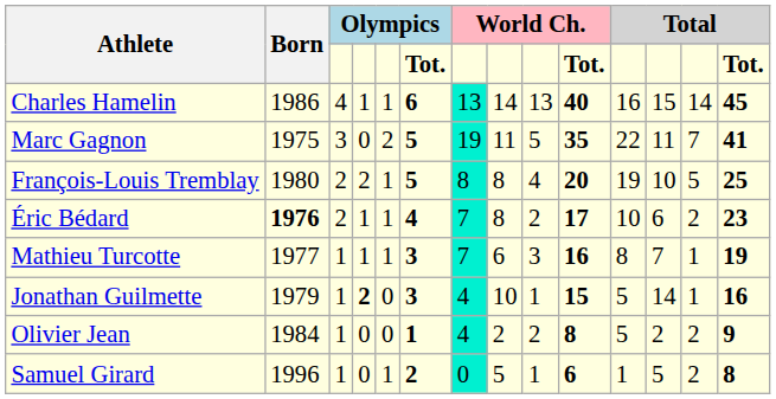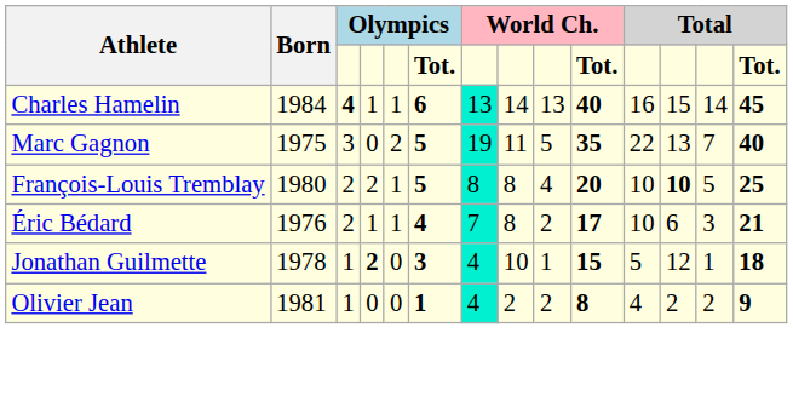 <table class="wikitable" style="background-color:#ffffdf">
 <tr text-align="center" bgcolor="#efefef">
 <th rowspan=2>Athlete</th>
 <th rowspan=2>Born</th>
 <th colspan=4; style="background-color:lightblue">Olympics</th>
 <th colspan=4; style="background-color:lightpink">World Ch.</th>
 <th colspan=4; style="background-color:lightgrey">Total</th>
 </tr>
 <tr>
 <td></td>
 <td></td>
 <td></td>
 <td><strong>Tot.</strong></td>
 <td></td>
 <td></td>
 <td></td>
 <td><strong>Tot.</strong></td>
 <td></td>
 <td></td>
 <td></td>
 <td><strong>Tot.</strong></td>
 </tr>
 <tr>
 <td align=left><a href='#'>Charles Hamelin</a></td>
-<td align=left>1986</td>
-<td>4</td>
+<td align=left>1984</td>
+<td><strong>4</strong></td>
 <td>1</td>
 <td>1</td>
 <td><strong>6</strong></td>
 <td style="background-color:#00f0D0">13</td>
 <td>14</td>
 <td>13</td>
 <td><strong>40</strong></td>
 <td>16</td>
 <td>15</td>
 <td>14</td>
 <td><strong>45</strong></td>
 </tr>
 <tr>
 <td align=left><a href='#'>Marc Gagnon</a></td>
 <td align=left>1975</td>
 <td>3</td>
 <td>0</td>
 <td>2</td>
 <td><strong>5</strong></td>
 <td style="background-color:#00f0D0">19</td>
 <td>11</td>
 <td>5</td>
 <td><strong>35</strong></td>
 <td>22</td>
-<td>11</td>
+<td>13</td>
 <td>7</td>
-<td><strong>41</strong></td>
+<td><strong>40</strong></td>
 </tr>
 <tr>
 <td align=left><a href='#'>François-Louis Tremblay</a></td>
 <td align=left>1980</td>
 <td>2</td>
 <td>2</td>
 <td>1</td>
 <td><strong>5</strong></td>
 <td style="background-color:#00f0D0">8</td>
 <td>8</td>
 <td>4</td>
 <td><strong>20</strong></td>
-<td>19</td>
 <td>10</td>
+<td><strong>10</strong></td>
 <td>5</td>
 <td><strong>25</strong></td>
 </tr>
 <tr>
 <td align=left><a href='#'>Éric Bédard</a></td>
-<td align=left><strong>1976</strong></td>
+<td align=left>1976</td>
 <td>2</td>
 <td>1</td>
 <td>1</td>
 <td><strong>4</strong></td>
 <td style="background-color:#00f0D0">7</td>
 <td>8</td>
 <td>2</td>
 <td><strong>17</strong></td>
 <td>10</td>
 <td>6</td>
-<td>2</td>
-<td><strong>23</strong></td>
-</tr>
-<tr>
-<td align=left><a href='#'>Mathieu Turcotte</a></td>
-<td align=left>1977</td>
-<td>1</td>
-<td>1</td>
-<td>1</td>
-<td><strong>3</strong></td>
-<td style="background-color:#00f0D0">7</td>
-<td>6</td>
 <td>3</td>
-<td><strong>16</strong></td>
-<td>8</td>
-<td>7</td>
-<td>1</td>
-<td><strong>19</strong></td>
+<td><strong>21</strong></td>
 </tr>
 <tr>
 <td align=left><a href='#'>Jonathan Guilmette</a></td>
-<td align=left>1979</td>
+<td align=left>1978</td>
 <td>1</td>
 <td><strong>2</strong></td>
 <td>0</td>
 <td><strong>3</strong></td>
 <td style="background-color:#00f0D0">4</td>
 <td>10</td>
 <td>1</td>
 <td><strong>15</strong></td>
 <td>5</td>
-<td>14</td>
+<td>12</td>
 <td>1</td>
-<td><strong>16</strong></td>
+<td><strong>18</strong></td>
 </tr>
 <tr>
 <td align=left><a href='#'>Olivier Jean</a></td>
-<td align=left>1984</td>
+<td align=left>1981</td>
 <td>1</td>
 <td>0</td>
 <td>0</td>
 <td><strong>1</strong></td>
 <td style="background-color:#00f0D0">4</td>
 <td>2</td>
 <td>2</td>
 <td><strong>8</strong></td>
-<td>5</td>
+<td>4</td>
 <td>2</td>
 <td>2</td>
 <td><strong>9</strong></td>
 </tr>
-<tr>
-<td align=left><a href='#'>Samuel Girard</a></td>
-<td align=left>1996</td>
-<td>1</td>
-<td>0</td>
-<td>1</td>
-<td><strong>2</strong></td>
-<td style="background-color:#00f0D0">0</td>
-<td>5</td>
-<td>1</td>
-<td><strong>6</strong></td>
-<td>1</td>
-<td>5</td>
-<td>2</td>
-<td><strong>8</strong></td>
-</tr>
 </table>
